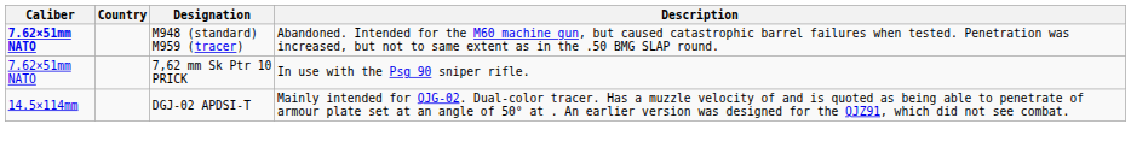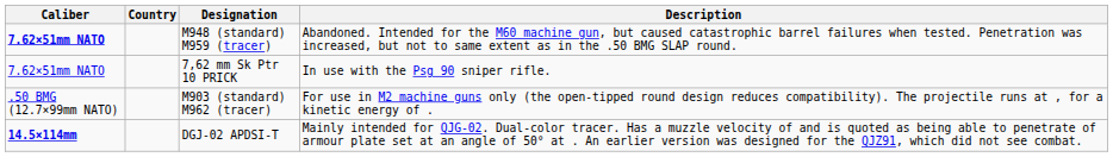 <table class=wikitable>
 <tr>
 <th>Caliber</th>
 <th>Country</th>
 <th>Designation</th>
 <th>Description</th>
 </tr>
 <tr>
 <td><strong><a href='#'>7.62×51mm NATO</a></strong></td>
 <td></td>
 <td>M948 (standard)<br>M959 (<a href='#'>tracer</a>)</td>
 <td>Abandoned. Intended for the <a href='#'>M60 machine gun</a>, but caused catastrophic barrel failures when tested. Penetration was increased, but not to same extent as in the .50 BMG SLAP round.</td>
 </tr>
 <tr>
 <td><a href='#'>7.62×51mm NATO</a></td>
 <td></td>
 <td>7,62 mm Sk Ptr 10 PRICK</td>
 <td>In use with the <a href='#'>Psg 90</a> sniper rifle.</td>
 </tr>
 <tr>
-<td><a href='#'>14.5×114mm</a></td>
+<td><a href='#'>.50 BMG</a> (12.7×99mm NATO)</td>
+<td></td>
+<td>M903 (standard)<br>M962 (tracer)</td>
+<td>For use in <a href='#'>M2 machine guns</a> only (the open-tipped round design reduces compatibility). The  projectile runs at , for a kinetic energy of .</td>
+</tr>
+<tr>
+<td><strong><a href='#'>14.5×114mm</a></strong></td>
 <td></td>
 <td>DGJ-02 APDSI-T</td>
 <td>Mainly intended for <a href='#'>QJG-02</a>. Dual-color tracer. Has a muzzle velocity of  and is quoted as being able to penetrate  of armour plate set at an angle of 50° at . An earlier version was designed for the <a href='#'>QJZ91</a>, which did not see combat.</td>
 </tr>
 </table>
